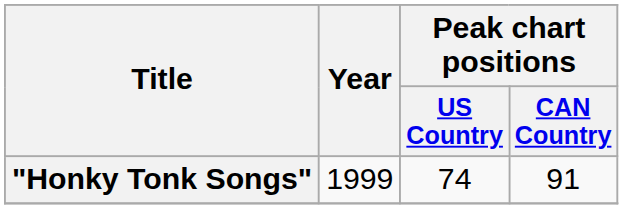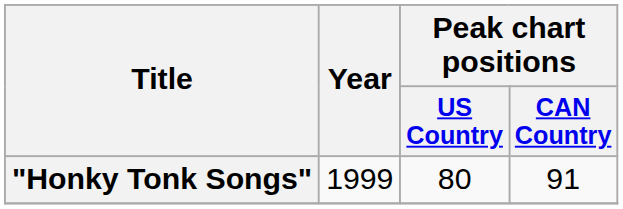 <table class="wikitable plainrowheaders" style="text-align:center;">
 <tr>
 <th rowspan="2">Title</th>
 <th rowspan="2">Year</th>
 <th colspan="2">Peak chart<br>positions</th>
 </tr>
 <tr style="font-size:smaller;">
 <th width="40"><a href='#'>US Country</a><br></th>
 <th width="40"><a href='#'>CAN<br>Country</a><br></th>
 </tr>
 <tr>
 <th scope="row">"Honky Tonk Songs"</th>
 <td>1999</td>
-<td>74</td>
+<td>80</td>
 <td>91</td>
 </tr>
 <tr>
 </tr>
 </table>
